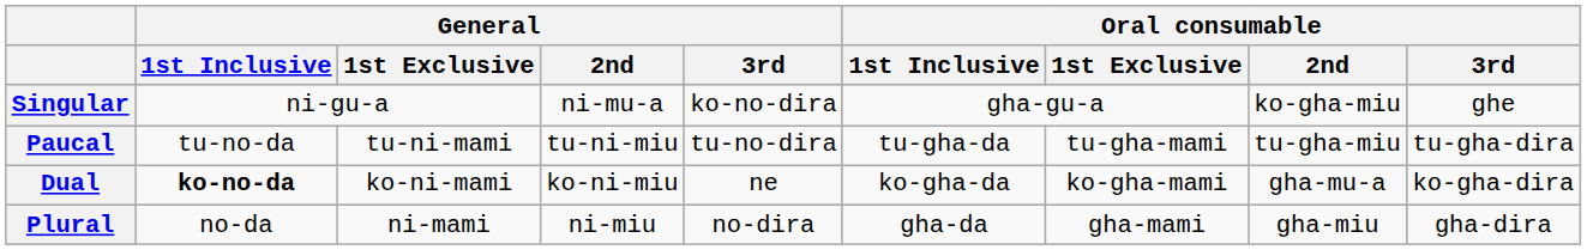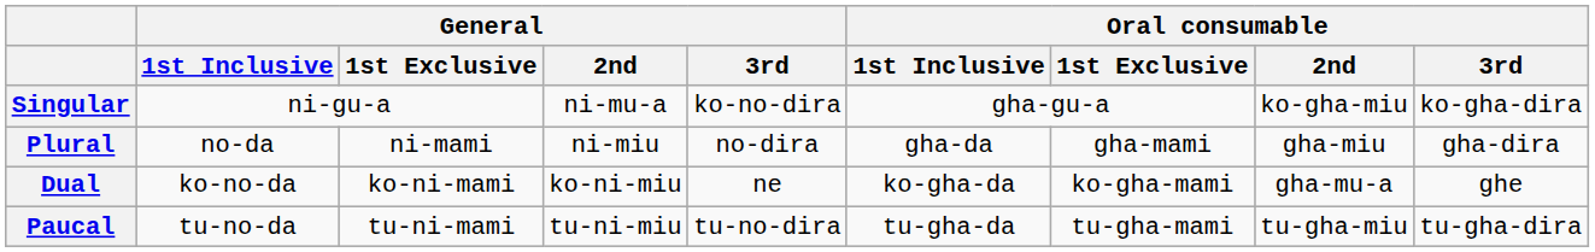 <table class="wikitable" style="text-align: center;">
 <tr>
 <th></th>
 <th colspan="4">General</th>
 <th colspan="4">Oral consumable</th>
 </tr>
 <tr>
 <th></th>
 <th><a href='#'>1st Inclusive</a></th>
 <th>1st Exclusive</th>
 <th>2nd</th>
 <th>3rd</th>
 <th>1st Inclusive</th>
 <th>1st Exclusive</th>
 <th>2nd</th>
 <th>3rd</th>
 </tr>
 <tr>
 <th><a href='#'>Singular</a></th>
 <td colspan="2">ni-gu-a</td>
 <td>ni-mu-a</td>
 <td>ko-no-dira</td>
 <td colspan="2">gha-gu-a</td>
 <td>ko-gha-miu</td>
+<td>ko-gha-dira</td>
+</tr>
+<tr>
+<th><a href='#'>Plural</a></th>
+<td>no-da</td>
+<td>ni-mami</td>
+<td>ni-miu</td>
+<td>no-dira</td>
+<td>gha-da</td>
+<td>gha-mami</td>
+<td>gha-miu</td>
+<td>gha-dira</td>
+</tr>
+<tr>
+<th><a href='#'>Dual</a></th>
+<td>ko-no-da</td>
+<td>ko-ni-mami</td>
+<td>ko-ni-miu</td>
+<td>ne</td>
+<td>ko-gha-da</td>
+<td>ko-gha-mami</td>
+<td>gha-mu-a</td>
 <td>ghe</td>
 </tr>
 <tr>
 <th><a href='#'>Paucal</a></th>
 <td>tu-no-da</td>
 <td>tu-ni-mami</td>
 <td>tu-ni-miu</td>
 <td>tu-no-dira</td>
 <td>tu-gha-da</td>
 <td>tu-gha-mami</td>
 <td>tu-gha-miu</td>
 <td>tu-gha-dira</td>
 </tr>
-<tr>
-<th><a href='#'>Dual</a></th>
-<td><strong>ko-no-da</strong></td>
-<td>ko-ni-mami</td>
-<td>ko-ni-miu</td>
-<td>ne</td>
-<td>ko-gha-da</td>
-<td>ko-gha-mami</td>
-<td>gha-mu-a</td>
-<td>ko-gha-dira</td>
-</tr>
-<tr>
-<th><a href='#'>Plural</a></th>
-<td>no-da</td>
-<td>ni-mami</td>
-<td>ni-miu</td>
-<td>no-dira</td>
-<td>gha-da</td>
-<td>gha-mami</td>
-<td>gha-miu</td>
-<td>gha-dira</td>
-</tr>
 </table>
